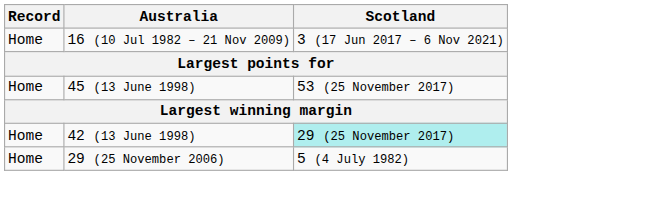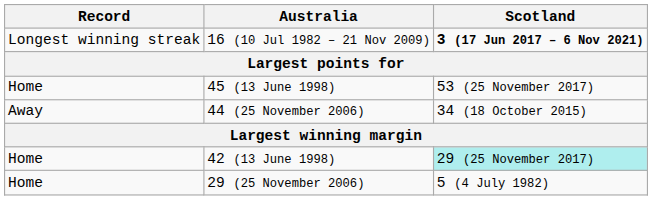 <table class="wikitable">
 <tr>
 <th>Record</th>
 <th>Australia</th>
 <th>Scotland</th>
 </tr>
 <tr>
-<td>Home</td>
+<td>Longest winning streak</td>
 <td>16 <small>(10 Jul 1982 – 21 Nov 2009)</small></td>
-<td>3 <small>(17 Jun 2017 – 6 Nov 2021)</small></td>
+<td><strong>3 <small>(17 Jun 2017 – 6 Nov 2021)</small></strong></td>
 </tr>
 <tr>
 <th colspan=3 align=center>Largest points for</th>
 </tr>
 <tr>
 <td>Home</td>
 <td>45 <small>(13 June 1998)</small></td>
 <td>53 <small>(25 November 2017)</small></td>
+</tr>
+<tr>
+<td>Away</td>
+<td>44 <small>(25 November 2006)</small></td>
+<td>34 <small>(18 October 2015)</small></td>
 </tr>
 <tr>
 <th colspan=3 align=center>Largest winning margin</th>
 </tr>
 <tr>
 <td>Home</td>
 <td>42 <small>(13 June 1998)</small></td>
 <td style="background: paleturquoise;">29 <small>(25 November 2017)</small></td>
 </tr>
 <tr>
 <td>Home</td>
 <td>29 <small>(25 November 2006)</small></td>
 <td>5 <small>(4 July 1982)</small></td>
 </tr>
 </table>
